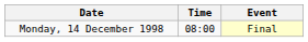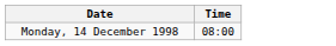 <table class = "wikitable" style="text-align:center;">
 <tr>
 <th width=220>Date</th>
 <th width=50>Time</th>
-<th width=100>Event</th>
 </tr>
 <tr>
 <td>Monday, 14 December 1998</td>
 <td>08:00</td>
-<td bgcolor=ffffcc>Final</td>
 </tr>
 </table>
